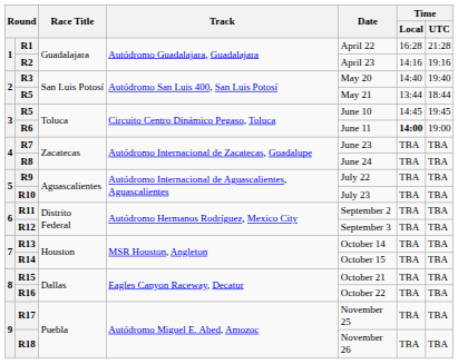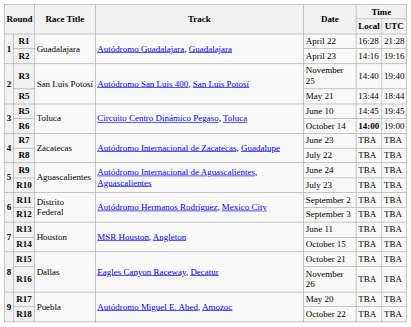 <table class="wikitable" style="font-size: 85%;">
 <tr>
 <th colspan=2 rowspan=2>Round</th>
 <th rowspan=2>Race Title</th>
 <th rowspan=2>Track</th>
 <th rowspan=2>Date</th>
 <th colspan=2>Time</th>
 </tr>
 <tr>
 <th>Local</th>
 <th>UTC</th>
 </tr>
 <tr>
 <th rowspan=2>1</th>
 <th>R1</th>
 <td rowspan=2>Guadalajara</td>
 <td rowspan=2> <a href='#'>Autódromo Guadalajara</a>, <a href='#'>Guadalajara</a></td>
 <td>April 22</td>
 <td>16:28</td>
 <td>21:28</td>
 </tr>
 <tr>
 <th>R2</th>
 <td>April 23</td>
 <td>14:16</td>
 <td>19:16</td>
 </tr>
 <tr>
 <th rowspan=2>2</th>
 <th>R3</th>
 <td rowspan=2>San Luis Potosí</td>
 <td rowspan=2> <a href='#'>Autódromo San Luis 400</a>, <a href='#'>San Luis Potosí</a></td>
-<td>May 20</td>
+<td>November 25</td>
 <td>14:40</td>
 <td>19:40</td>
 </tr>
 <tr>
 <th>R5</th>
 <td>May 21</td>
 <td>13:44</td>
 <td>18:44</td>
 </tr>
 <tr>
 <th rowspan=2>3</th>
 <th>R5</th>
 <td rowspan=2>Toluca</td>
 <td rowspan=2> <a href='#'>Circuito Centro Dinámico Pegaso</a>, <a href='#'>Toluca</a></td>
 <td>June 10</td>
 <td>14:45</td>
 <td>19:45</td>
 </tr>
 <tr>
 <th>R6</th>
-<td>June 11</td>
+<td>October 14</td>
 <td><strong>14:00</strong></td>
 <td>19:00</td>
 </tr>
 <tr>
 <th rowspan=2>4</th>
 <th>R7</th>
 <td rowspan=2>Zacatecas</td>
 <td rowspan=2> <a href='#'>Autódromo Internacional de Zacatecas</a>, <a href='#'>Guadalupe</a></td>
 <td>June 23</td>
 <td>TBA</td>
 <td>TBA</td>
 </tr>
 <tr>
 <th>R8</th>
-<td>June 24</td>
+<td>July 22</td>
 <td>TBA</td>
 <td>TBA</td>
 </tr>
 <tr>
 <th rowspan=2>5</th>
 <th>R9</th>
 <td rowspan=2>Aguascalientes</td>
 <td rowspan=2> <a href='#'>Autódromo Internacional de Aguascalientes</a>, <a href='#'>Aguascalientes</a></td>
-<td>July 22</td>
+<td>June 24</td>
 <td>TBA</td>
 <td>TBA</td>
 </tr>
 <tr>
 <th>R10</th>
 <td>July 23</td>
 <td>TBA</td>
 <td>TBA</td>
 </tr>
 <tr>
 <th rowspan=2>6</th>
 <th>R11</th>
 <td rowspan=2>Distrito Federal</td>
 <td rowspan=2> <a href='#'>Autódromo Hermanos Rodríguez</a>, <a href='#'>Mexico City</a></td>
 <td>September 2</td>
 <td>TBA</td>
 <td>TBA</td>
 </tr>
 <tr>
 <th>R12</th>
 <td>September 3</td>
 <td>TBA</td>
 <td>TBA</td>
 </tr>
 <tr>
 <th rowspan=2>7</th>
 <th>R13</th>
 <td rowspan=2>Houston</td>
 <td rowspan=2> <a href='#'>MSR Houston</a>, <a href='#'>Angleton</a></td>
-<td>October 14</td>
+<td>June 11</td>
 <td>TBA</td>
 <td>TBA</td>
 </tr>
 <tr>
 <th>R14</th>
 <td>October 15</td>
 <td>TBA</td>
 <td>TBA</td>
 </tr>
 <tr>
 <th rowspan=2>8</th>
 <th>R15</th>
 <td rowspan=2>Dallas</td>
 <td rowspan=2> <a href='#'>Eagles Canyon Raceway</a>, <a href='#'>Decatur</a></td>
 <td>October 21</td>
 <td>TBA</td>
 <td>TBA</td>
 </tr>
 <tr>
 <th>R16</th>
-<td>October 22</td>
+<td>November 26</td>
 <td>TBA</td>
 <td>TBA</td>
 </tr>
 <tr>
 <th rowspan=2>9</th>
 <th>R17</th>
 <td rowspan=2>Puebla</td>
 <td rowspan=2> <a href='#'>Autódromo Miguel E. Abed</a>, <a href='#'>Amozoc</a></td>
-<td>November 25</td>
+<td>May 20</td>
 <td>TBA</td>
 <td>TBA</td>
 </tr>
 <tr>
 <th>R18</th>
-<td>November 26</td>
+<td>October 22</td>
 <td>TBA</td>
 <td>TBA</td>
 </tr>
 </table>
